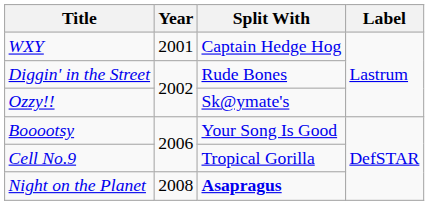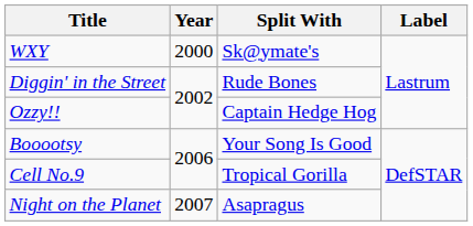 <table class="wikitable">
 <tr>
 <th>Title</th>
 <th>Year</th>
 <th>Split With</th>
 <th>Label</th>
 </tr>
 <tr>
 <td><em><a href='#'>WXY</a></em></td>
-<td>2001</td>
-<td><a href='#'>Captain Hedge Hog</a></td>
+<td>2000</td>
+<td><a href='#'>Sk@ymate's</a></td>
 <td rowspan="3"><a href='#'>Lastrum</a></td>
 </tr>
 <tr>
 <td><em><a href='#'>Diggin' in the Street</a></em></td>
 <td rowspan="2">2002</td>
 <td><a href='#'>Rude Bones</a></td>
 </tr>
 <tr>
 <td><em><a href='#'>Ozzy!!</a></em></td>
-<td><a href='#'>Sk@ymate's</a></td>
+<td><a href='#'>Captain Hedge Hog</a></td>
 </tr>
 <tr>
 <td><em><a href='#'>Booootsy</a></em></td>
 <td rowspan="2">2006</td>
 <td><a href='#'>Your Song Is Good</a></td>
 <td rowspan="3"><a href='#'>DefSTAR</a></td>
 </tr>
 <tr>
 <td><em><a href='#'>Cell No.9</a></em></td>
 <td><a href='#'>Tropical Gorilla</a></td>
 </tr>
 <tr>
 <td><em><a href='#'>Night on the Planet</a></em></td>
-<td>2008</td>
-<td><strong><a href='#'>Asapragus</a></strong></td>
+<td>2007</td>
+<td><a href='#'>Asapragus</a></td>
 </tr>
 </table>
